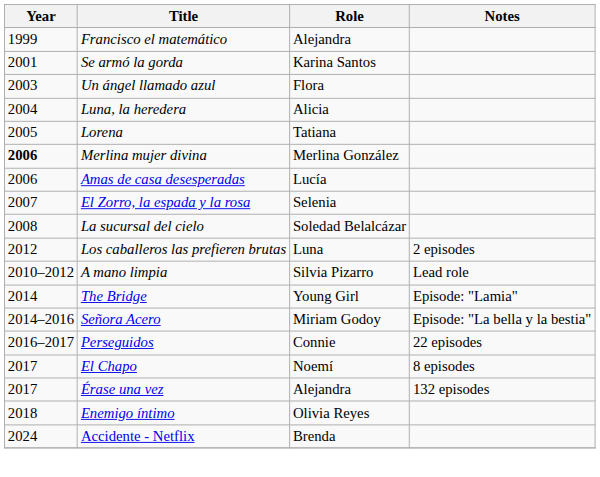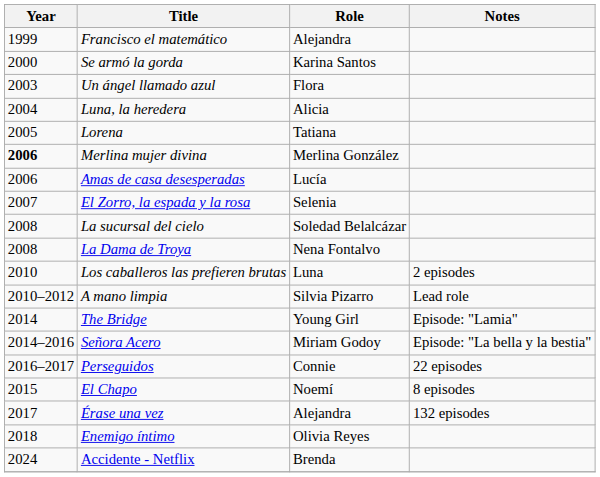 <table class="wikitable sortable">
 <tr>
 <th>Year</th>
 <th>Title</th>
 <th>Role</th>
 <th>Notes</th>
 </tr>
 <tr>
 <td>1999</td>
 <td><em>Francisco el matemático</em></td>
 <td>Alejandra</td>
 <td></td>
 </tr>
 <tr>
-<td>2001</td>
+<td>2000</td>
 <td><em>Se armó la gorda</em></td>
 <td>Karina Santos</td>
 <td></td>
 </tr>
 <tr>
 <td>2003</td>
 <td><em>Un ángel llamado azul</em></td>
 <td>Flora</td>
 <td></td>
 </tr>
 <tr>
 <td>2004</td>
 <td><em>Luna, la heredera</em></td>
 <td>Alicia</td>
 <td></td>
 </tr>
 <tr>
 <td>2005</td>
 <td><em>Lorena</em></td>
 <td>Tatiana</td>
 <td></td>
 </tr>
 <tr>
 <td><strong>2006</strong></td>
 <td><em>Merlina mujer divina</em></td>
 <td>Merlina González</td>
 <td></td>
 </tr>
 <tr>
 <td>2006</td>
 <td><em><a href='#'>Amas de casa desesperadas</a></em></td>
 <td>Lucía</td>
 <td></td>
 </tr>
 <tr>
 <td>2007</td>
 <td><em><a href='#'>El Zorro, la espada y la rosa</a></em></td>
 <td>Selenia</td>
 <td></td>
 </tr>
 <tr>
 <td>2008</td>
 <td><em>La sucursal del cielo</em></td>
 <td>Soledad Belalcázar</td>
 <td></td>
 </tr>
 <tr>
-<td>2012</td>
+<td>2008</td>
+<td><em><a href='#'>La Dama de Troya</a></em></td>
+<td>Nena Fontalvo</td>
+<td></td>
+</tr>
+<tr>
+<td>2010</td>
 <td><em>Los caballeros las prefieren brutas</em></td>
 <td>Luna</td>
 <td>2 episodes</td>
 </tr>
 <tr>
 <td>2010–2012</td>
 <td><em>A mano limpia</em></td>
 <td>Silvia Pizarro</td>
 <td>Lead role</td>
 </tr>
 <tr>
 <td>2014</td>
 <td><em><a href='#'>The Bridge</a></em></td>
 <td>Young Girl</td>
 <td>Episode: "Lamia"</td>
 </tr>
 <tr>
 <td>2014–2016</td>
 <td><em><a href='#'>Señora Acero</a></em></td>
 <td>Miriam Godoy</td>
 <td>Episode: "La bella y la bestia"</td>
 </tr>
 <tr>
 <td>2016–2017</td>
 <td><em><a href='#'>Perseguidos</a></em></td>
 <td>Connie</td>
 <td>22 episodes</td>
 </tr>
 <tr>
-<td>2017</td>
+<td>2015</td>
 <td><em><a href='#'>El Chapo</a></em></td>
 <td>Noemí</td>
 <td>8 episodes</td>
 </tr>
 <tr>
 <td>2017</td>
 <td><em><a href='#'>Érase una vez</a></em></td>
 <td>Alejandra</td>
 <td>132 episodes</td>
 </tr>
 <tr>
 <td>2018</td>
 <td><em><a href='#'>Enemigo íntimo</a></em></td>
 <td>Olivia Reyes</td>
 <td></td>
 </tr>
 <tr>
 <td>2024</td>
 <td><a href='#'>Accidente - Netflix</a></td>
 <td>Brenda</td>
 <td></td>
 </tr>
 <tr>
 </tr>
 </table>
